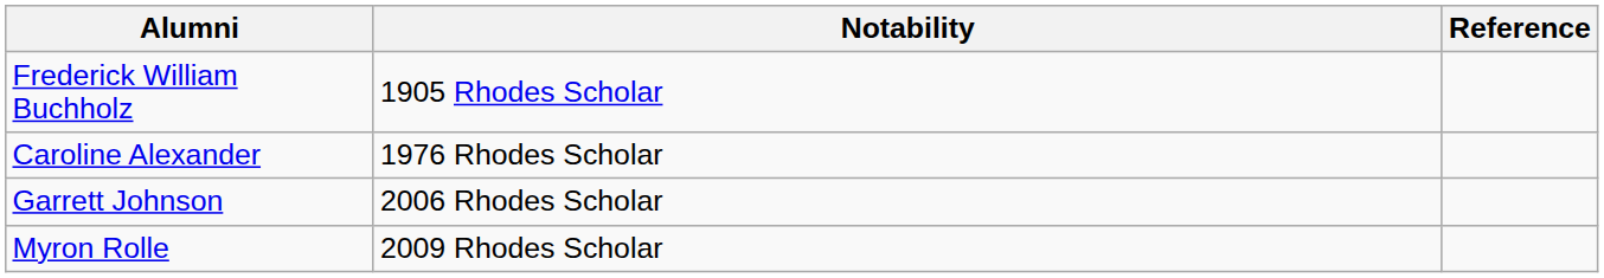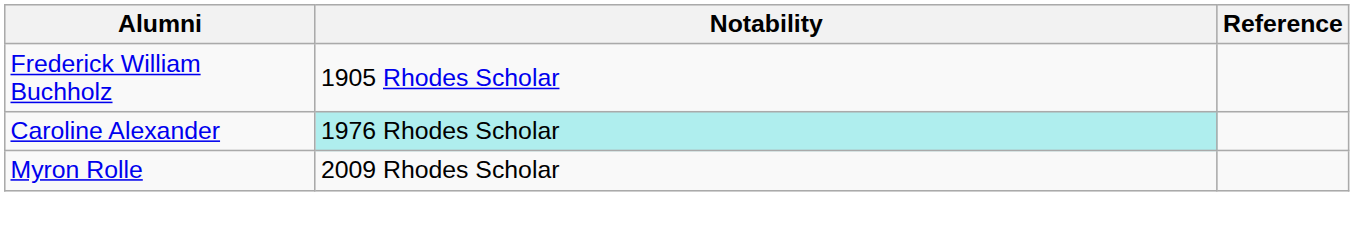 <table class="wikitable vertical-align-top">
 <tr>
 <th style="width:25%;">Alumni</th>
 <th style="width:75%;">Notability</th>
 <th style="width:*;" class="unsortable">Reference</th>
 </tr>
 <tr>
 <td><a href='#'>Frederick William Buchholz</a></td>
 <td>1905 <a href='#'>Rhodes Scholar</a></td>
 <td></td>
 </tr>
 <tr>
 <td><a href='#'>Caroline Alexander</a></td>
-<td>1976 Rhodes Scholar</td>
-<td></td>
-</tr>
-<tr>
-<td><a href='#'>Garrett Johnson</a></td>
-<td>2006 Rhodes Scholar</td>
+<td style="background: paleturquoise;">1976 Rhodes Scholar</td>
 <td></td>
 </tr>
 <tr>
 <td><a href='#'>Myron Rolle</a></td>
 <td>2009 Rhodes Scholar</td>
 <td></td>
 </tr>
 </table>
